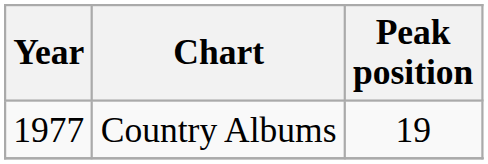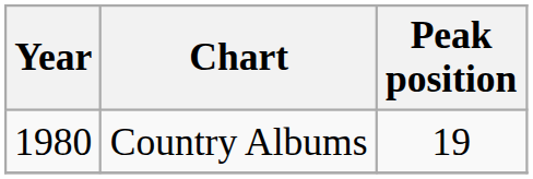 <table class="wikitable" style="text-align: center;">
 <tr>
 <th>Year</th>
 <th>Chart</th>
 <th>Peak<br>position</th>
 </tr>
 <tr>
-<td>1977</td>
+<td>1980</td>
 <td>Country Albums</td>
 <td>19</td>
 </tr>
 <tr>
 </tr>
 </table>
